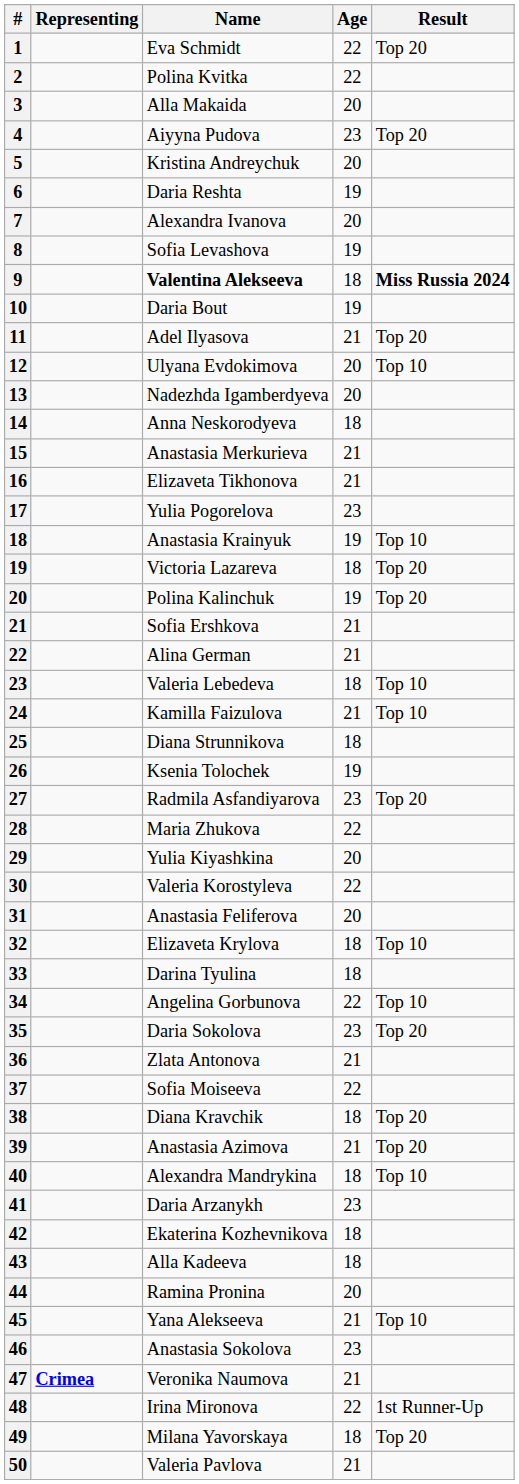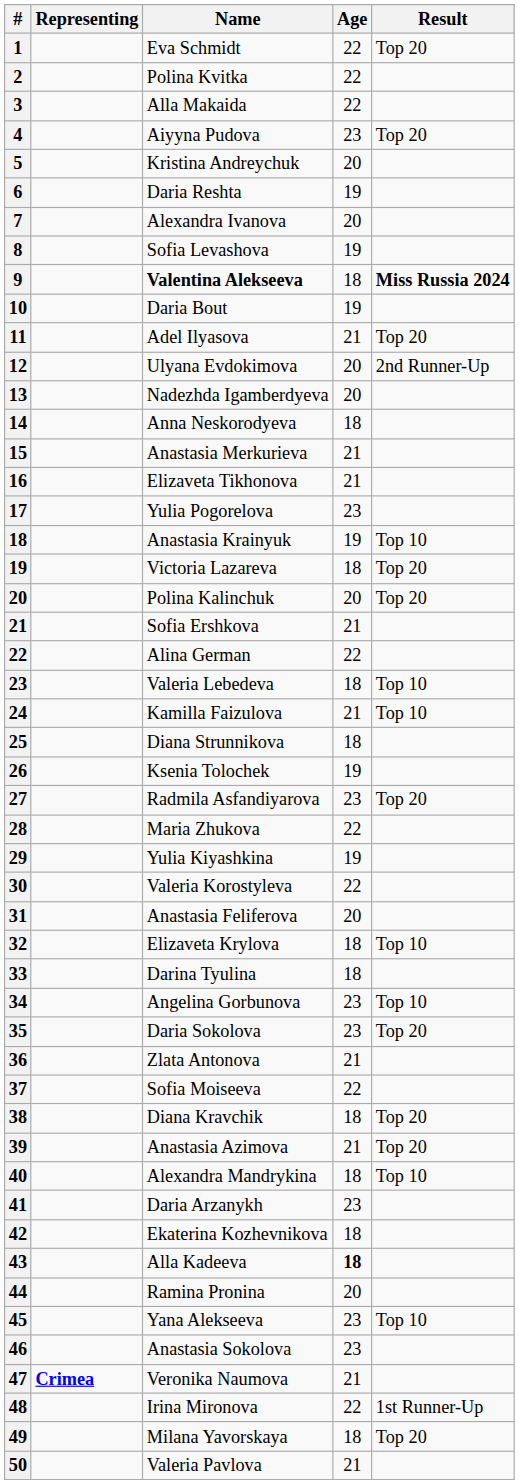 <table class="sortable wikitable">
 <tr style="background:#ccc;">
 <th>#</th>
 <th>Representing</th>
 <th>Name</th>
 <th>Age</th>
 <th>Result</th>
 </tr>
 <tr>
 <th>1</th>
 <td><strong></strong></td>
 <td>Eva Schmidt</td>
 <td align=center>22</td>
 <td>Top 20</td>
 </tr>
 <tr>
 <th>2</th>
 <td><strong></strong></td>
 <td>Polina Kvitka</td>
 <td align=center>22</td>
 <td></td>
 </tr>
 <tr>
 <th>3</th>
 <td><strong></strong></td>
 <td>Alla Makaida</td>
-<td align=center>20</td>
+<td align=center>22</td>
 <td></td>
 </tr>
 <tr>
 <th>4</th>
 <td><strong></strong></td>
 <td>Aiyyna Pudova</td>
 <td align=center>23</td>
 <td>Top 20</td>
 </tr>
 <tr>
 <th>5</th>
 <td><strong></strong></td>
 <td>Kristina Andreychuk</td>
 <td align=center>20</td>
 <td></td>
 </tr>
 <tr>
 <th>6</th>
 <td><strong></strong></td>
 <td>Daria Reshta</td>
 <td align=center>19</td>
 <td></td>
 </tr>
 <tr>
 <th>7</th>
 <td><strong></strong></td>
 <td>Alexandra Ivanova</td>
 <td align=center>20</td>
 <td></td>
 </tr>
 <tr>
 <th>8</th>
 <td><strong></strong></td>
 <td>Sofia Levashova</td>
 <td align=center>19</td>
 <td></td>
 </tr>
 <tr>
 <th>9</th>
 <td><strong></strong></td>
 <td><strong>Valentina Alekseeva</strong></td>
 <td align=center>18</td>
 <td><strong>Miss Russia 2024</strong></td>
 </tr>
 <tr>
 <th>10</th>
 <td><strong></strong></td>
 <td>Daria Bout</td>
 <td align=center>19</td>
 <td></td>
 </tr>
 <tr>
 <th>11</th>
 <td><strong></strong></td>
 <td>Adel Ilyasova</td>
 <td align=center>21</td>
 <td>Top 20</td>
 </tr>
 <tr>
 <th>12</th>
 <td><strong></strong></td>
 <td>Ulyana Evdokimova</td>
 <td align=center>20</td>
-<td>Top 10</td>
+<td>2nd Runner-Up</td>
 </tr>
 <tr>
 <th>13</th>
 <td><strong></strong></td>
 <td>Nadezhda Igamberdyeva</td>
 <td align=center>20</td>
 <td></td>
 </tr>
 <tr>
 <th>14</th>
 <td><strong></strong></td>
 <td>Anna Neskorodyeva</td>
 <td align=center>18</td>
 <td></td>
 </tr>
 <tr>
 <th>15</th>
 <td><strong></strong></td>
 <td>Anastasia Merkurieva</td>
 <td align=center>21</td>
 <td></td>
 </tr>
 <tr>
 <th>16</th>
 <td><strong></strong></td>
 <td>Elizaveta Tikhonova</td>
 <td align=center>21</td>
 <td></td>
 </tr>
 <tr>
 <th>17</th>
 <td><strong></strong></td>
 <td>Yulia Pogorelova</td>
 <td align=center>23</td>
 <td></td>
 </tr>
 <tr>
 <th>18</th>
 <td><strong></strong></td>
 <td>Anastasia Krainyuk</td>
 <td align=center>19</td>
 <td>Top 10</td>
 </tr>
 <tr>
 <th>19</th>
 <td><strong></strong></td>
 <td>Victoria Lazareva</td>
 <td align=center>18</td>
 <td>Top 20</td>
 </tr>
 <tr>
 <th>20</th>
 <td><strong></strong></td>
 <td>Polina Kalinchuk</td>
-<td align=center>19</td>
+<td align=center>20</td>
 <td>Top 20</td>
 </tr>
 <tr>
 <th>21</th>
 <td><strong></strong></td>
 <td>Sofia Ershkova</td>
 <td align=center>21</td>
 <td></td>
 </tr>
 <tr>
 <th>22</th>
 <td><strong></strong></td>
 <td>Alina German</td>
-<td align=center>21</td>
+<td align=center>22</td>
 <td></td>
 </tr>
 <tr>
 <th>23</th>
 <td><strong></strong></td>
 <td>Valeria Lebedeva</td>
 <td align=center>18</td>
 <td>Top 10</td>
 </tr>
 <tr>
 <th>24</th>
 <td><strong></strong></td>
 <td>Kamilla Faizulova</td>
 <td align=center>21</td>
 <td>Top 10</td>
 </tr>
 <tr>
 <th>25</th>
 <td><strong></strong></td>
 <td>Diana Strunnikova</td>
 <td align=center>18</td>
 <td></td>
 </tr>
 <tr>
 <th>26</th>
 <td><strong></strong></td>
 <td>Ksenia Tolochek</td>
 <td align=center>19</td>
 <td></td>
 </tr>
 <tr>
 <th>27</th>
 <td><strong></strong></td>
 <td>Radmila Asfandiyarova</td>
 <td align=center>23</td>
 <td>Top 20</td>
 </tr>
 <tr>
 <th>28</th>
 <td><strong></strong></td>
 <td>Maria Zhukova</td>
 <td align=center>22</td>
 <td></td>
 </tr>
 <tr>
 <th>29</th>
 <td><strong></strong></td>
 <td>Yulia Kiyashkina</td>
-<td align=center>20</td>
+<td align=center>19</td>
 <td></td>
 </tr>
 <tr>
 <th>30</th>
 <td><strong></strong></td>
 <td>Valeria Korostyleva</td>
 <td align=center>22</td>
 <td></td>
 </tr>
 <tr>
 <th>31</th>
 <td><strong></strong></td>
 <td>Anastasia Feliferova</td>
 <td align=center>20</td>
 <td></td>
 </tr>
 <tr>
 <th>32</th>
 <td><strong></strong></td>
 <td>Elizaveta Krylova</td>
 <td align=center>18</td>
 <td>Top 10</td>
 </tr>
 <tr>
 <th>33</th>
 <td><strong></strong></td>
 <td>Darina Tyulina</td>
 <td align=center>18</td>
 <td></td>
 </tr>
 <tr>
 <th>34</th>
 <td><strong></strong></td>
 <td>Angelina Gorbunova</td>
-<td align=center>22</td>
+<td align=center>23</td>
 <td>Top 10</td>
 </tr>
 <tr>
 <th>35</th>
 <td><strong></strong></td>
 <td>Daria Sokolova</td>
 <td align=center>23</td>
 <td>Top 20</td>
 </tr>
 <tr>
 <th>36</th>
 <td><strong></strong></td>
 <td>Zlata Antonova</td>
 <td align=center>21</td>
 <td></td>
 </tr>
 <tr>
 <th>37</th>
 <td><strong></strong></td>
 <td>Sofia Moiseeva</td>
 <td align=center>22</td>
 <td></td>
 </tr>
 <tr>
 <th>38</th>
 <td><strong></strong></td>
 <td>Diana Kravchik</td>
 <td align=center>18</td>
 <td>Top 20</td>
 </tr>
 <tr>
 <th>39</th>
 <td><strong></strong></td>
 <td>Anastasia Azimova</td>
 <td align=center>21</td>
 <td>Top 20</td>
 </tr>
 <tr>
 <th>40</th>
 <td><strong></strong></td>
 <td>Alexandra Mandrykina</td>
 <td align=center>18</td>
 <td>Top 10</td>
 </tr>
 <tr>
 <th>41</th>
 <td><strong></strong></td>
 <td>Daria Arzanykh</td>
 <td align=center>23</td>
 <td></td>
 </tr>
 <tr>
 <th>42</th>
 <td><strong></strong></td>
 <td>Ekaterina Kozhevnikova</td>
 <td align=center>18</td>
 <td></td>
 </tr>
 <tr>
 <th>43</th>
 <td><strong></strong></td>
 <td>Alla Kadeeva</td>
-<td align=center>18</td>
+<td align=center><strong>18</strong></td>
 <td></td>
 </tr>
 <tr>
 <th>44</th>
 <td><strong></strong></td>
 <td>Ramina Pronina</td>
 <td align=center>20</td>
 <td></td>
 </tr>
 <tr>
 <th>45</th>
 <td><strong></strong></td>
 <td>Yana Alekseeva</td>
-<td align=center>21</td>
+<td align=center>23</td>
 <td>Top 10</td>
 </tr>
 <tr>
 <th>46</th>
 <td><strong></strong></td>
 <td>Anastasia Sokolova</td>
 <td align=center>23</td>
 <td></td>
 </tr>
 <tr>
 <th>47</th>
 <td><strong> <a href='#'>Crimea</a></strong></td>
 <td>Veronika Naumova</td>
 <td align=center>21</td>
 <td></td>
 </tr>
 <tr>
 <th>48</th>
 <td><strong></strong></td>
 <td>Irina Mironova</td>
 <td align=center>22</td>
 <td>1st Runner-Up</td>
 </tr>
 <tr>
 <th>49</th>
 <td><strong></strong></td>
 <td>Milana Yavorskaya</td>
 <td align=center>18</td>
 <td>Top 20</td>
 </tr>
 <tr>
 <th>50</th>
 <td><strong></strong></td>
 <td>Valeria Pavlova</td>
 <td align=center>21</td>
 <td></td>
 </tr>
 <tr>
 </tr>
 </table>
